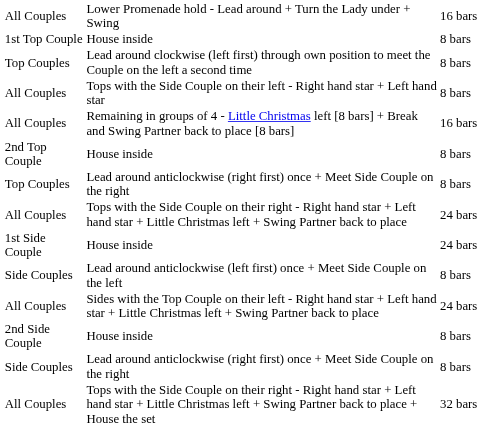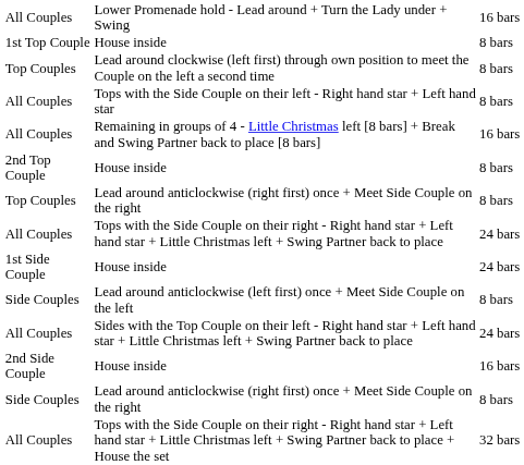 <table cellspacing=0 border=0 cellpadding=1>
 <tr>
 <td style="width:100px">All Couples</td>
 <td style="width:440px">Lower Promenade hold - Lead around + Turn the Lady under + Swing</td>
 <td style="width:60px">16 bars</td>
 </tr>
 <tr>
 <td>1st Top Couple</td>
 <td>House inside</td>
 <td>8 bars</td>
 </tr>
 <tr>
 <td>Top Couples</td>
 <td>Lead around clockwise (left first) through own position to meet the Couple on the left a second time</td>
 <td>8 bars</td>
 </tr>
 <tr>
 <td>All Couples</td>
 <td>Tops with the Side Couple on their left - Right hand star + Left hand star</td>
 <td>8 bars</td>
 </tr>
 <tr>
 <td>All Couples</td>
 <td>Remaining in groups of 4 - <a href='#'>Little Christmas</a> left [8 bars] + Break and Swing Partner back to place [8 bars]</td>
 <td>16 bars</td>
 </tr>
 <tr>
 <td>2nd Top Couple</td>
 <td>House inside</td>
 <td>8 bars</td>
 </tr>
 <tr>
 <td>Top Couples</td>
 <td>Lead around anticlockwise (right first) once + Meet Side Couple on the right</td>
 <td>8 bars</td>
 </tr>
 <tr>
 <td>All Couples</td>
 <td>Tops with the Side Couple on their right - Right hand star + Left hand star + Little Christmas left + Swing Partner back to place</td>
 <td>24 bars</td>
 </tr>
 <tr>
 <td>1st Side Couple</td>
 <td>House inside</td>
 <td>24 bars</td>
 </tr>
 <tr>
 <td>Side Couples</td>
 <td>Lead around anticlockwise (left first) once + Meet Side Couple on the left</td>
 <td>8 bars</td>
 </tr>
 <tr>
 <td>All Couples</td>
 <td>Sides with the Top Couple on their left - Right hand star + Left hand star + Little Christmas left + Swing Partner back to place</td>
 <td>24 bars</td>
 </tr>
 <tr>
 <td>2nd Side Couple</td>
 <td>House inside</td>
-<td>8 bars</td>
+<td>16 bars</td>
 </tr>
 <tr>
 <td>Side Couples</td>
 <td>Lead around anticlockwise (right first) once + Meet Side Couple on the right</td>
 <td>8 bars</td>
 </tr>
 <tr>
 <td>All Couples</td>
 <td>Tops with the Side Couple on their right - Right hand star + Left hand star + Little Christmas left + Swing Partner back to place + House the set</td>
 <td>32 bars</td>
 </tr>
 </table>
